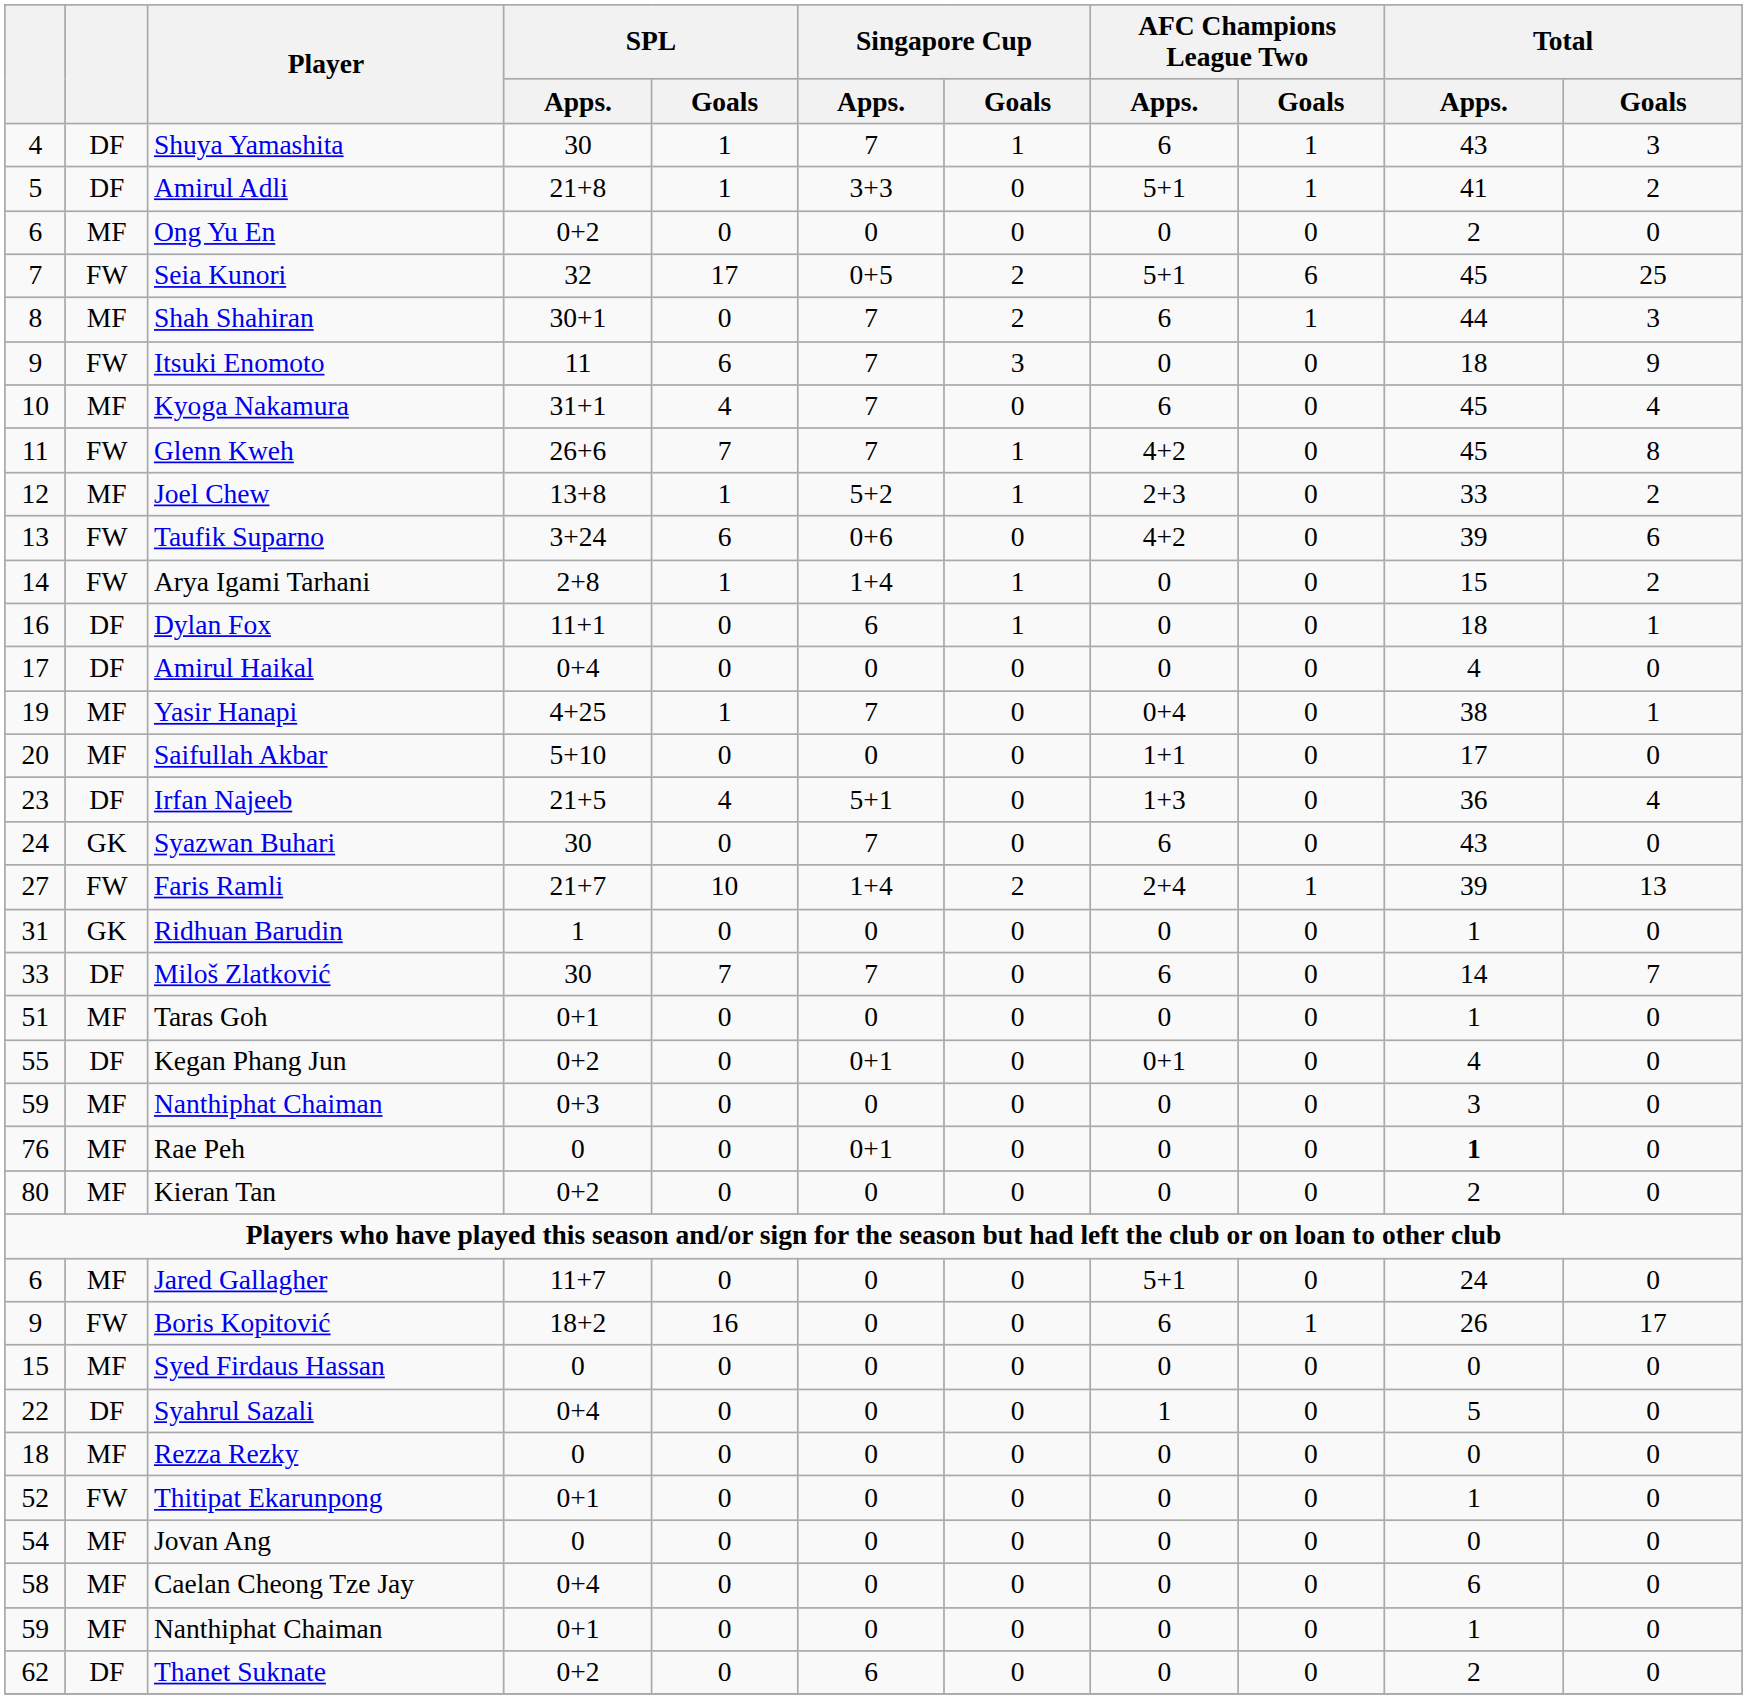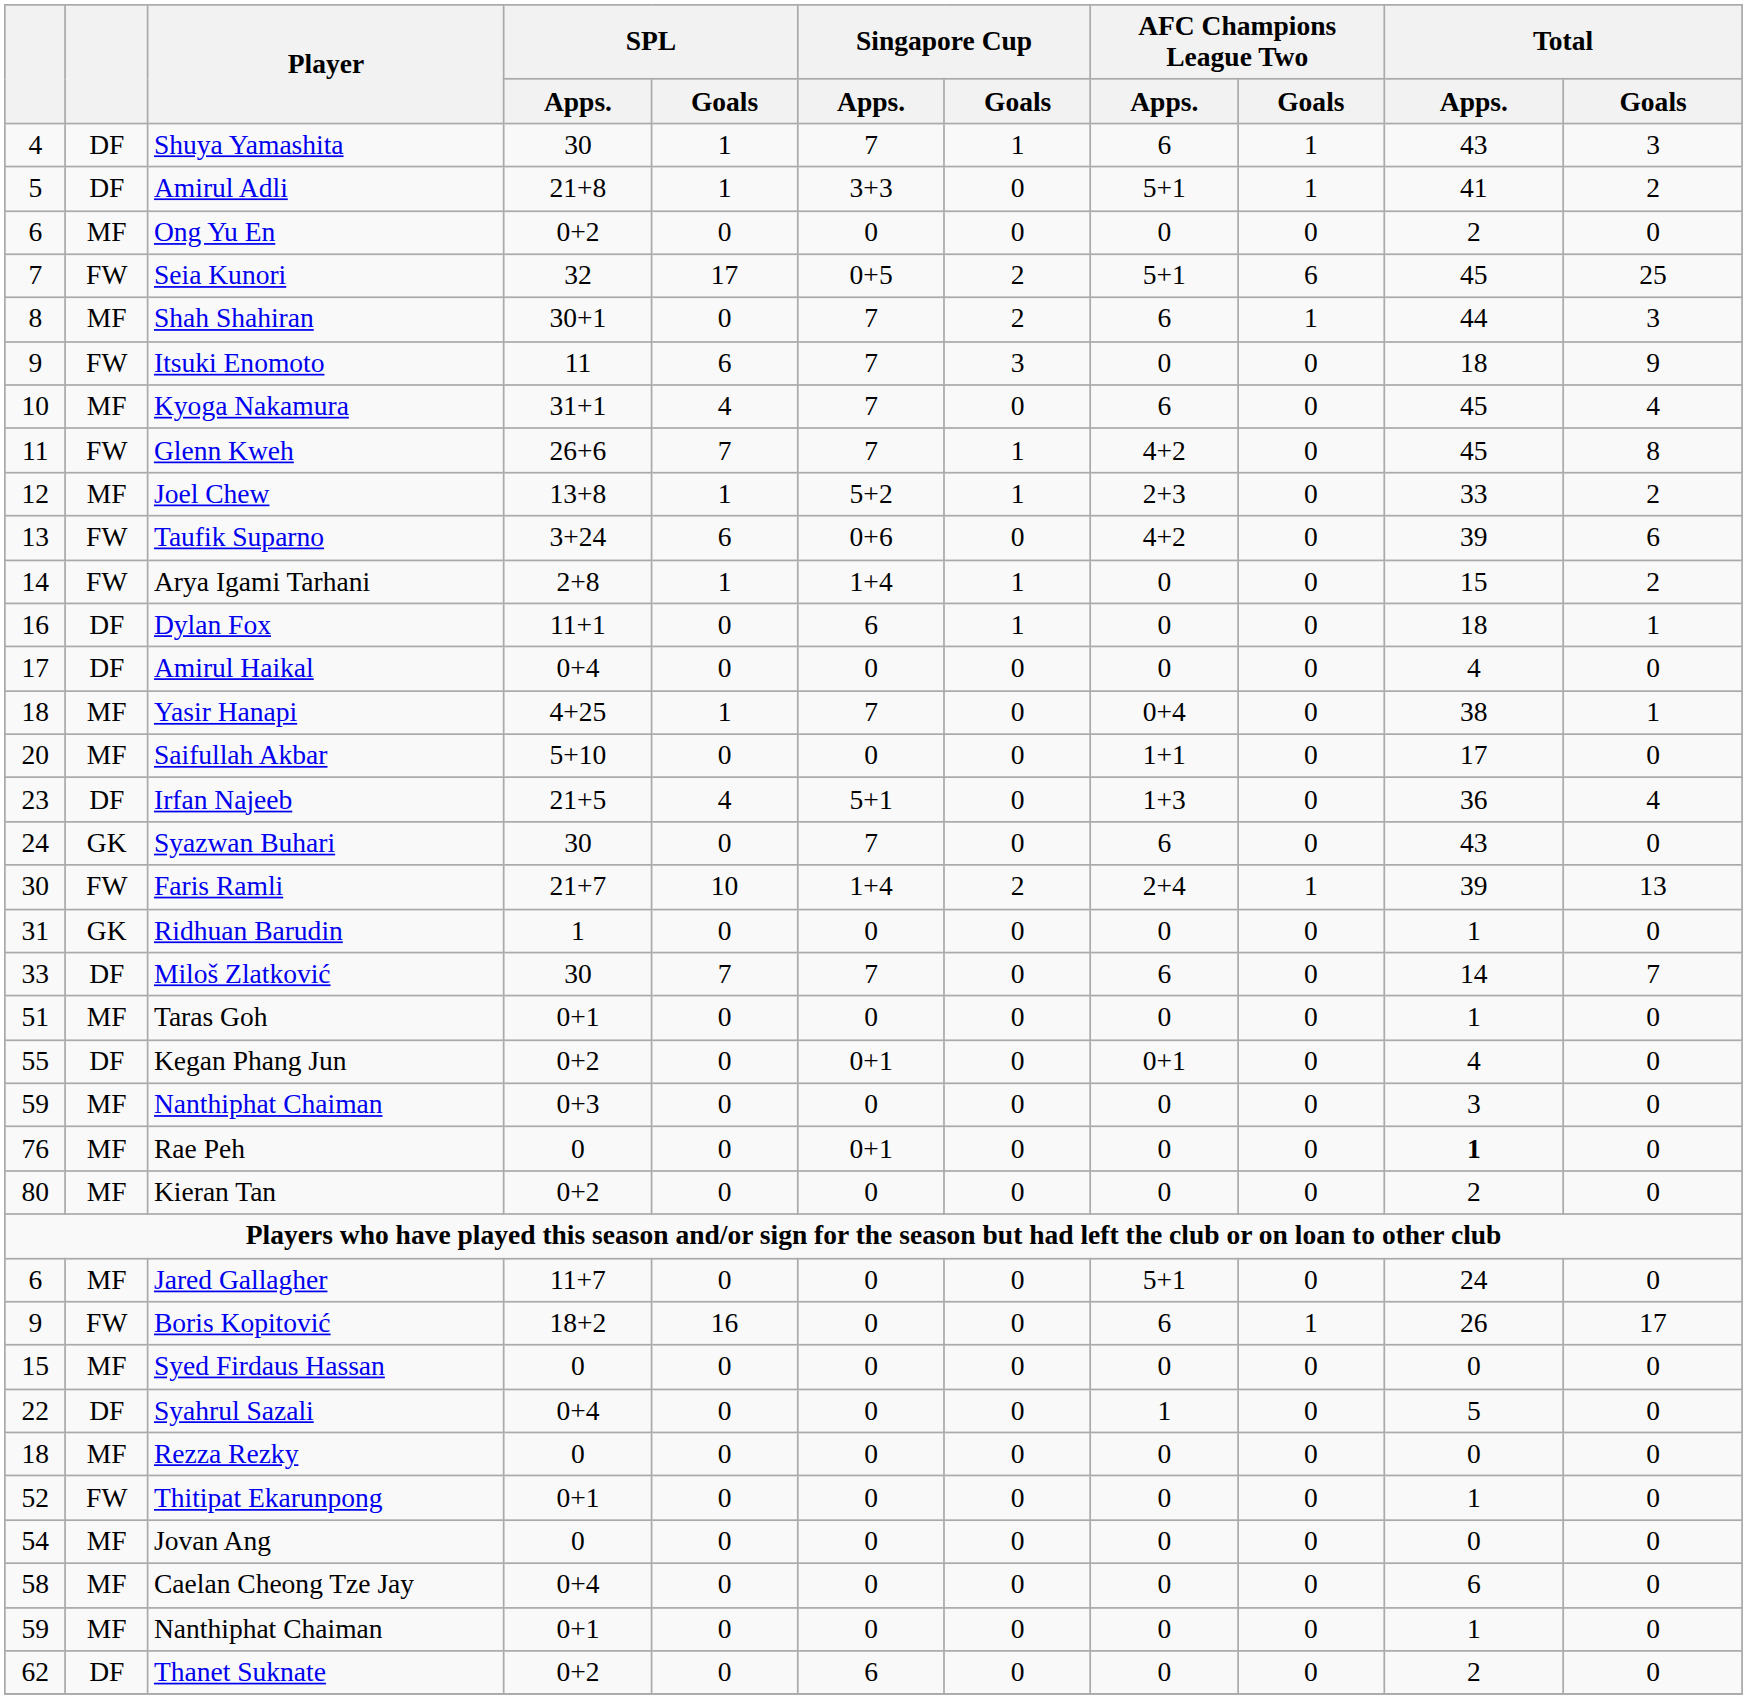 <table class="wikitable" style="text-align:center; font-size:100%; width:80%;">
 <tr>
 <th rowspan=2></th>
 <th rowspan=2></th>
 <th rowspan=2 width="200">Player</th>
 <th colspan=2 width="105">SPL</th>
 <th colspan=2 width="105">Singapore Cup</th>
 <th colspan=2 width="105">AFC Champions League Two</th>
 <th colspan=2 width="130">Total</th>
 </tr>
 <tr>
 <th>Apps.</th>
 <th>Goals</th>
 <th>Apps.</th>
 <th>Goals</th>
 <th>Apps.</th>
 <th>Goals</th>
 <th>Apps.</th>
 <th>Goals</th>
 </tr>
 <tr>
 <td>4</td>
 <td>DF</td>
 <td align="left"> <a href='#'>Shuya Yamashita</a></td>
 <td>30</td>
 <td>1</td>
 <td>7</td>
 <td>1</td>
 <td>6</td>
 <td>1</td>
 <td>43</td>
 <td>3</td>
 </tr>
 <tr>
 <td>5</td>
 <td>DF</td>
 <td align="left"> <a href='#'>Amirul Adli</a></td>
 <td>21+8</td>
 <td>1</td>
 <td>3+3</td>
 <td>0</td>
 <td>5+1</td>
 <td>1</td>
 <td>41</td>
 <td>2</td>
 </tr>
 <tr>
 <td>6</td>
 <td>MF</td>
 <td align="left"> <a href='#'>Ong Yu En</a></td>
 <td>0+2</td>
 <td>0</td>
 <td>0</td>
 <td>0</td>
 <td>0</td>
 <td>0</td>
 <td>2</td>
 <td>0</td>
 </tr>
 <tr>
 <td>7</td>
 <td>FW</td>
 <td align="left"> <a href='#'>Seia Kunori</a></td>
 <td>32</td>
 <td>17</td>
 <td>0+5</td>
 <td>2</td>
 <td>5+1</td>
 <td>6</td>
 <td>45</td>
 <td>25</td>
 </tr>
 <tr>
 <td>8</td>
 <td>MF</td>
 <td align="left"> <a href='#'>Shah Shahiran</a></td>
 <td>30+1</td>
 <td>0</td>
 <td>7</td>
 <td>2</td>
 <td>6</td>
 <td>1</td>
 <td>44</td>
 <td>3</td>
 </tr>
 <tr>
 <td>9</td>
 <td>FW</td>
 <td align="left"> <a href='#'>Itsuki Enomoto</a></td>
 <td>11</td>
 <td>6</td>
 <td>7</td>
 <td>3</td>
 <td>0</td>
 <td>0</td>
 <td>18</td>
 <td>9</td>
 </tr>
 <tr>
 <td>10</td>
 <td>MF</td>
 <td align="left"> <a href='#'>Kyoga Nakamura</a></td>
 <td>31+1</td>
 <td>4</td>
 <td>7</td>
 <td>0</td>
 <td>6</td>
 <td>0</td>
 <td>45</td>
 <td>4</td>
 </tr>
 <tr>
 <td>11</td>
 <td>FW</td>
 <td align="left"> <a href='#'>Glenn Kweh</a></td>
 <td>26+6</td>
 <td>7</td>
 <td>7</td>
 <td>1</td>
 <td>4+2</td>
 <td>0</td>
 <td>45</td>
 <td>8</td>
 </tr>
 <tr>
 <td>12</td>
 <td>MF</td>
 <td align="left"> <a href='#'>Joel Chew</a></td>
 <td>13+8</td>
 <td>1</td>
 <td>5+2</td>
 <td>1</td>
 <td>2+3</td>
 <td>0</td>
 <td>33</td>
 <td>2</td>
 </tr>
 <tr>
 <td>13</td>
 <td>FW</td>
 <td align="left"> <a href='#'>Taufik Suparno</a></td>
 <td>3+24</td>
 <td>6</td>
 <td>0+6</td>
 <td>0</td>
 <td>4+2</td>
 <td>0</td>
 <td>39</td>
 <td>6</td>
 </tr>
 <tr>
 <td>14</td>
 <td>FW</td>
 <td align="left"> Arya Igami Tarhani</td>
 <td>2+8</td>
 <td>1</td>
 <td>1+4</td>
 <td>1</td>
 <td>0</td>
 <td>0</td>
 <td>15</td>
 <td>2</td>
 </tr>
 <tr>
 <td>16</td>
 <td>DF</td>
 <td align="left"> <a href='#'>Dylan Fox</a></td>
 <td>11+1</td>
 <td>0</td>
 <td>6</td>
 <td>1</td>
 <td>0</td>
 <td>0</td>
 <td>18</td>
 <td>1</td>
 </tr>
 <tr>
 <td>17</td>
 <td>DF</td>
 <td align="left"> <a href='#'>Amirul Haikal</a></td>
 <td>0+4</td>
 <td>0</td>
 <td>0</td>
 <td>0</td>
 <td>0</td>
 <td>0</td>
 <td>4</td>
 <td>0</td>
 </tr>
 <tr>
-<td>19</td>
+<td>18</td>
 <td>MF</td>
 <td align="left"> <a href='#'>Yasir Hanapi</a></td>
 <td>4+25</td>
 <td>1</td>
 <td>7</td>
 <td>0</td>
 <td>0+4</td>
 <td>0</td>
 <td>38</td>
 <td>1</td>
 </tr>
 <tr>
 <td>20</td>
 <td>MF</td>
 <td align="left"> <a href='#'>Saifullah Akbar</a></td>
 <td>5+10</td>
 <td>0</td>
 <td>0</td>
 <td>0</td>
 <td>1+1</td>
 <td>0</td>
 <td>17</td>
 <td>0</td>
 </tr>
 <tr>
 <td>23</td>
 <td>DF</td>
 <td align="left"> <a href='#'>Irfan Najeeb</a></td>
 <td>21+5</td>
 <td>4</td>
 <td>5+1</td>
 <td>0</td>
 <td>1+3</td>
 <td>0</td>
 <td>36</td>
 <td>4</td>
 </tr>
 <tr>
 <td>24</td>
 <td>GK</td>
 <td align="left"> <a href='#'>Syazwan Buhari</a></td>
 <td>30</td>
 <td>0</td>
 <td>7</td>
 <td>0</td>
 <td>6</td>
 <td>0</td>
 <td>43</td>
 <td>0</td>
 </tr>
 <tr>
-<td>27</td>
+<td>30</td>
 <td>FW</td>
 <td align="left"> <a href='#'>Faris Ramli</a></td>
 <td>21+7</td>
 <td>10</td>
 <td>1+4</td>
 <td>2</td>
 <td>2+4</td>
 <td>1</td>
 <td>39</td>
 <td>13</td>
 </tr>
 <tr>
 <td>31</td>
 <td>GK</td>
 <td align="left"> <a href='#'>Ridhuan Barudin</a></td>
 <td>1</td>
 <td>0</td>
 <td>0</td>
 <td>0</td>
 <td>0</td>
 <td>0</td>
 <td>1</td>
 <td>0</td>
 </tr>
 <tr>
 <td>33</td>
 <td>DF</td>
 <td align="left"> <a href='#'>Miloš Zlatković</a></td>
 <td>30</td>
 <td>7</td>
 <td>7</td>
 <td>0</td>
 <td>6</td>
 <td>0</td>
 <td>14</td>
 <td>7</td>
 </tr>
 <tr>
 <td>51</td>
 <td>MF</td>
 <td align="left"> Taras Goh</td>
 <td>0+1</td>
 <td>0</td>
 <td>0</td>
 <td>0</td>
 <td>0</td>
 <td>0</td>
 <td>1</td>
 <td>0</td>
 </tr>
 <tr>
 <td>55</td>
 <td>DF</td>
 <td align="left"> Kegan Phang Jun</td>
 <td>0+2</td>
 <td>0</td>
 <td>0+1</td>
 <td>0</td>
 <td>0+1</td>
 <td>0</td>
 <td>4</td>
 <td>0</td>
 </tr>
 <tr>
 <td>59</td>
 <td>MF</td>
 <td align="left"> <a href='#'>Nanthiphat Chaiman</a></td>
 <td>0+3</td>
 <td>0</td>
 <td>0</td>
 <td>0</td>
 <td>0</td>
 <td>0</td>
 <td>3</td>
 <td>0</td>
 </tr>
 <tr>
 <td>76</td>
 <td>MF</td>
 <td align="left"> Rae Peh</td>
 <td>0</td>
 <td>0</td>
 <td>0+1</td>
 <td>0</td>
 <td>0</td>
 <td>0</td>
 <td><strong>1</strong></td>
 <td>0</td>
 </tr>
 <tr>
 <td>80</td>
 <td>MF</td>
 <td align="left"> Kieran Tan</td>
 <td>0+2</td>
 <td>0</td>
 <td>0</td>
 <td>0</td>
 <td>0</td>
 <td>0</td>
 <td>2</td>
 <td>0</td>
 </tr>
 <tr>
 <td colspan="17"><strong>Players who have played this season and/or sign for the season but had left the club or on loan to other club</strong></td>
 </tr>
 <tr>
 <td>6</td>
 <td>MF</td>
 <td align="left"> <a href='#'>Jared Gallagher</a></td>
 <td>11+7</td>
 <td>0</td>
 <td>0</td>
 <td>0</td>
 <td>5+1</td>
 <td>0</td>
 <td>24</td>
 <td>0</td>
 </tr>
 <tr>
 <td>9</td>
 <td>FW</td>
 <td align="left"> <a href='#'>Boris Kopitović</a></td>
 <td>18+2</td>
 <td>16</td>
 <td>0</td>
 <td>0</td>
 <td>6</td>
 <td>1</td>
 <td>26</td>
 <td>17</td>
 </tr>
 <tr>
 <td>15</td>
 <td>MF</td>
 <td align="left"> <a href='#'>Syed Firdaus Hassan</a></td>
 <td>0</td>
 <td>0</td>
 <td>0</td>
 <td>0</td>
 <td>0</td>
 <td>0</td>
 <td>0</td>
 <td>0</td>
 </tr>
 <tr>
 <td>22</td>
 <td>DF</td>
 <td align="left"> <a href='#'>Syahrul Sazali</a></td>
 <td>0+4</td>
 <td>0</td>
 <td>0</td>
 <td>0</td>
 <td>1</td>
 <td>0</td>
 <td>5</td>
 <td>0</td>
 </tr>
 <tr>
 <td>18</td>
 <td>MF</td>
 <td align="left"> <a href='#'>Rezza Rezky</a></td>
 <td>0</td>
 <td>0</td>
 <td>0</td>
 <td>0</td>
 <td>0</td>
 <td>0</td>
 <td>0</td>
 <td>0</td>
 </tr>
 <tr>
 <td>52</td>
 <td>FW</td>
 <td align="left"> <a href='#'>Thitipat Ekarunpong</a></td>
 <td>0+1</td>
 <td>0</td>
 <td>0</td>
 <td>0</td>
 <td>0</td>
 <td>0</td>
 <td>1</td>
 <td>0</td>
 </tr>
 <tr>
 <td>54</td>
 <td>MF</td>
 <td align="left"> Jovan Ang</td>
 <td>0</td>
 <td>0</td>
 <td>0</td>
 <td>0</td>
 <td>0</td>
 <td>0</td>
 <td>0</td>
 <td>0</td>
 </tr>
 <tr>
 <td>58</td>
 <td>MF</td>
 <td align="left"> Caelan Cheong Tze Jay</td>
 <td>0+4</td>
 <td>0</td>
 <td>0</td>
 <td>0</td>
 <td>0</td>
 <td>0</td>
 <td>6</td>
 <td>0</td>
 </tr>
 <tr>
 <td>59</td>
 <td>MF</td>
 <td align="left"> Nanthiphat Chaiman</td>
 <td>0+1</td>
 <td>0</td>
 <td>0</td>
 <td>0</td>
 <td>0</td>
 <td>0</td>
 <td>1</td>
 <td>0</td>
 </tr>
 <tr>
 <td>62</td>
 <td>DF</td>
 <td align="left"> <a href='#'>Thanet Suknate</a></td>
 <td>0+2</td>
 <td>0</td>
 <td>6</td>
 <td>0</td>
 <td>0</td>
 <td>0</td>
 <td>2</td>
 <td>0</td>
 </tr>
 <tr>
 </tr>
 </table>
